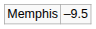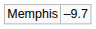 <table class="wikitable" style="border: none;">
 <tr align="center">
 </tr>
 <tr align="center">
 <td>Memphis</td>
-<td>–9.5</td>
+<td>–9.7</td>
 </tr>
 </table>
